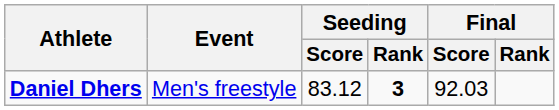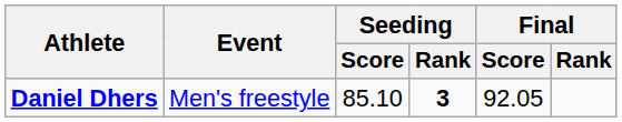 <table class=wikitable style=font-size:90%;text-align:center>
 <tr>
 <th rowspan=2>Athlete</th>
 <th rowspan=2>Event</th>
 <th colspan=2>Seeding</th>
 <th colspan=2>Final</th>
 </tr>
 <tr style=font-size:95%>
 <th>Score</th>
 <th>Rank</th>
 <th>Score</th>
 <th>Rank</th>
 </tr>
 <tr>
 <td align=left><strong><a href='#'>Daniel Dhers</a></strong></td>
 <td align=left><a href='#'>Men's freestyle</a></td>
-<td>83.12</td>
+<td>85.10</td>
 <td><strong>3</strong></td>
-<td>92.03</td>
+<td>92.05</td>
 <td></td>
 </tr>
 </table>
